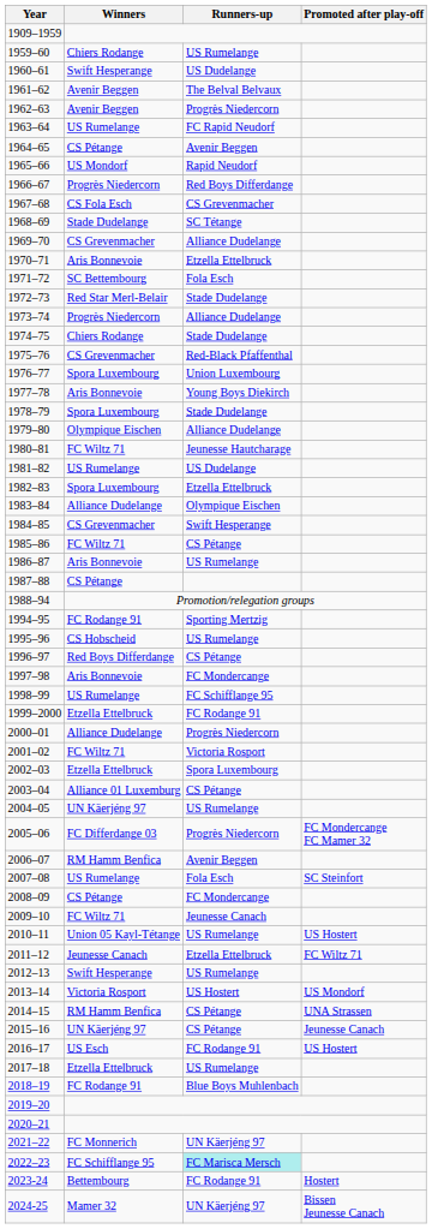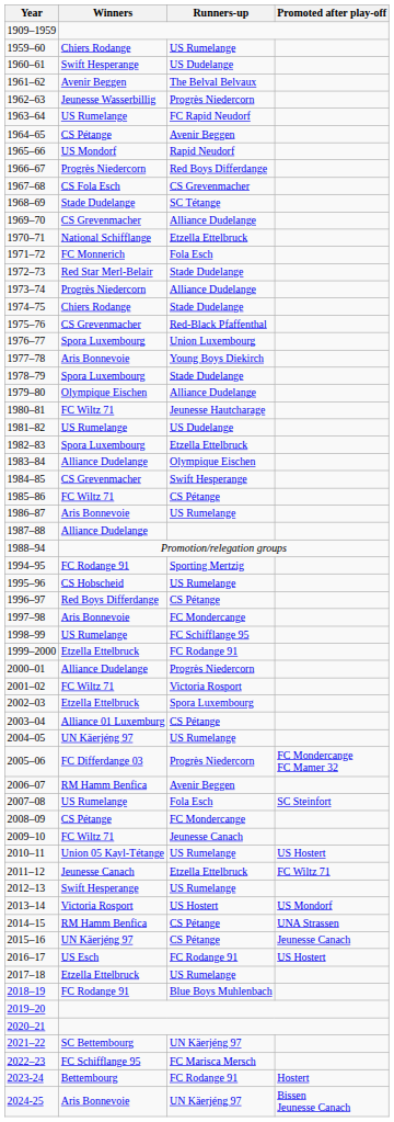 <table class="wikitable">
 <tr>
 <th>Year</th>
 <th>Winners</th>
 <th>Runners-up</th>
 <th>Promoted after play-off</th>
 </tr>
 <tr>
 <td>1909–1959</td>
 <td colspan="3"></td>
 </tr>
 <tr>
 <td>1959–60</td>
 <td><a href='#'>Chiers Rodange</a></td>
 <td><a href='#'>US Rumelange</a></td>
 <td></td>
 </tr>
 <tr>
 <td>1960–61</td>
 <td><a href='#'>Swift Hesperange</a></td>
 <td><a href='#'>US Dudelange</a></td>
 <td></td>
 </tr>
 <tr>
 <td>1961–62</td>
 <td><a href='#'>Avenir Beggen</a></td>
 <td><a href='#'>The Belval Belvaux</a></td>
 <td></td>
 </tr>
 <tr>
 <td>1962–63</td>
-<td><a href='#'>Avenir Beggen</a></td>
+<td><a href='#'>Jeunesse Wasserbillig</a></td>
 <td><a href='#'>Progrès Niedercorn</a></td>
 <td></td>
 </tr>
 <tr>
 <td>1963–64</td>
 <td><a href='#'>US Rumelange</a></td>
 <td><a href='#'>FC Rapid Neudorf</a></td>
 <td></td>
 </tr>
 <tr>
 <td>1964–65</td>
 <td><a href='#'>CS Pétange</a></td>
 <td><a href='#'>Avenir Beggen</a></td>
 <td></td>
 </tr>
 <tr>
 <td>1965–66</td>
 <td><a href='#'>US Mondorf</a></td>
 <td><a href='#'>Rapid Neudorf</a></td>
 <td></td>
 </tr>
 <tr>
 <td>1966–67</td>
 <td><a href='#'>Progrès Niedercorn</a></td>
 <td><a href='#'>Red Boys Differdange</a></td>
 <td></td>
 </tr>
 <tr>
 <td>1967–68</td>
 <td><a href='#'>CS Fola Esch</a></td>
 <td><a href='#'>CS Grevenmacher</a></td>
 <td></td>
 </tr>
 <tr>
 <td>1968–69</td>
 <td><a href='#'>Stade Dudelange</a></td>
 <td><a href='#'>SC Tétange</a></td>
 <td></td>
 </tr>
 <tr>
 <td>1969–70</td>
 <td><a href='#'>CS Grevenmacher</a></td>
 <td><a href='#'>Alliance Dudelange</a></td>
 <td></td>
 </tr>
 <tr>
 <td>1970–71</td>
-<td><a href='#'>Aris Bonnevoie</a></td>
+<td><a href='#'>National Schifflange</a></td>
 <td><a href='#'>Etzella Ettelbruck</a></td>
 <td></td>
 </tr>
 <tr>
 <td>1971–72</td>
-<td><a href='#'>SC Bettembourg</a></td>
+<td><a href='#'>FC Monnerich</a></td>
 <td><a href='#'>Fola Esch</a></td>
 <td></td>
 </tr>
 <tr>
 <td>1972–73</td>
 <td><a href='#'>Red Star Merl-Belair</a></td>
 <td><a href='#'>Stade Dudelange</a></td>
 <td></td>
 </tr>
 <tr>
 <td>1973–74</td>
 <td><a href='#'>Progrès Niedercorn</a></td>
 <td><a href='#'>Alliance Dudelange</a></td>
 <td></td>
 </tr>
 <tr>
 <td>1974–75</td>
 <td><a href='#'>Chiers Rodange</a></td>
 <td><a href='#'>Stade Dudelange</a></td>
 <td></td>
 </tr>
 <tr>
 <td>1975–76</td>
 <td><a href='#'>CS Grevenmacher</a></td>
 <td><a href='#'>Red-Black Pfaffenthal</a></td>
 <td></td>
 </tr>
 <tr>
 <td>1976–77</td>
 <td><a href='#'>Spora Luxembourg</a></td>
 <td><a href='#'>Union Luxembourg</a></td>
 <td></td>
 </tr>
 <tr>
 <td>1977–78</td>
 <td><a href='#'>Aris Bonnevoie</a></td>
 <td><a href='#'>Young Boys Diekirch</a></td>
 <td></td>
 </tr>
 <tr>
 <td>1978–79</td>
 <td><a href='#'>Spora Luxembourg</a></td>
 <td><a href='#'>Stade Dudelange</a></td>
 <td></td>
 </tr>
 <tr>
 <td>1979–80</td>
 <td><a href='#'>Olympique Eischen</a></td>
 <td><a href='#'>Alliance Dudelange</a></td>
 <td></td>
 </tr>
 <tr>
 <td>1980–81</td>
 <td><a href='#'>FC Wiltz 71</a></td>
 <td><a href='#'>Jeunesse Hautcharage</a></td>
 <td></td>
 </tr>
 <tr>
 <td>1981–82</td>
 <td><a href='#'>US Rumelange</a></td>
 <td><a href='#'>US Dudelange</a></td>
 <td></td>
 </tr>
 <tr>
 <td>1982–83</td>
 <td><a href='#'>Spora Luxembourg</a></td>
 <td><a href='#'>Etzella Ettelbruck</a></td>
 <td></td>
 </tr>
 <tr>
 <td>1983–84</td>
 <td><a href='#'>Alliance Dudelange</a></td>
 <td><a href='#'>Olympique Eischen</a></td>
 <td></td>
 </tr>
 <tr>
 <td>1984–85</td>
 <td><a href='#'>CS Grevenmacher</a></td>
 <td><a href='#'>Swift Hesperange</a></td>
 <td></td>
 </tr>
 <tr>
 <td>1985–86</td>
 <td><a href='#'>FC Wiltz 71</a></td>
 <td><a href='#'>CS Pétange</a></td>
 <td></td>
 </tr>
 <tr>
 <td>1986–87</td>
 <td><a href='#'>Aris Bonnevoie</a></td>
 <td><a href='#'>US Rumelange</a></td>
 <td></td>
 </tr>
 <tr>
 <td>1987–88</td>
-<td><a href='#'>CS Pétange</a></td>
+<td><a href='#'>Alliance Dudelange</a></td>
 <td></td>
 <td></td>
 </tr>
 <tr>
 <td>1988–94</td>
 <td colspan="3" align="center"><em>Promotion/relegation groups</em></td>
 </tr>
 <tr>
 <td>1994–95</td>
 <td><a href='#'>FC Rodange 91</a></td>
 <td><a href='#'>Sporting Mertzig</a></td>
 <td></td>
 </tr>
 <tr>
 <td>1995–96</td>
 <td><a href='#'>CS Hobscheid</a></td>
 <td><a href='#'>US Rumelange</a></td>
 <td></td>
 </tr>
 <tr>
 <td>1996–97</td>
 <td><a href='#'>Red Boys Differdange</a></td>
 <td><a href='#'>CS Pétange</a></td>
 <td></td>
 </tr>
 <tr>
 <td>1997–98</td>
 <td><a href='#'>Aris Bonnevoie</a></td>
 <td><a href='#'>FC Mondercange</a></td>
 <td></td>
 </tr>
 <tr>
 <td>1998–99</td>
 <td><a href='#'>US Rumelange</a></td>
 <td><a href='#'>FC Schifflange 95</a></td>
 <td></td>
 </tr>
 <tr>
 <td>1999–2000</td>
 <td><a href='#'>Etzella Ettelbruck</a></td>
 <td><a href='#'>FC Rodange 91</a></td>
 <td></td>
 </tr>
 <tr>
 <td>2000–01</td>
 <td><a href='#'>Alliance Dudelange</a></td>
 <td><a href='#'>Progrès Niedercorn</a></td>
 <td></td>
 </tr>
 <tr>
 <td>2001–02</td>
 <td><a href='#'>FC Wiltz 71</a></td>
 <td><a href='#'>Victoria Rosport</a></td>
 <td></td>
 </tr>
 <tr>
 <td>2002–03</td>
 <td><a href='#'>Etzella Ettelbruck</a></td>
 <td><a href='#'>Spora Luxembourg</a></td>
 <td></td>
 </tr>
 <tr>
 <td>2003–04</td>
 <td><a href='#'>Alliance 01 Luxemburg</a></td>
 <td><a href='#'>CS Pétange</a></td>
 <td></td>
 </tr>
 <tr>
 <td>2004–05</td>
 <td><a href='#'>UN Käerjéng 97</a></td>
 <td><a href='#'>US Rumelange</a></td>
 <td></td>
 </tr>
 <tr>
 <td>2005–06</td>
 <td><a href='#'>FC Differdange 03</a></td>
 <td><a href='#'>Progrès Niedercorn</a></td>
 <td><a href='#'>FC Mondercange</a><br><a href='#'>FC Mamer 32</a></td>
 </tr>
 <tr>
 <td>2006–07</td>
 <td><a href='#'>RM Hamm Benfica</a></td>
 <td><a href='#'>Avenir Beggen</a></td>
 <td></td>
 </tr>
 <tr>
 <td>2007–08</td>
 <td><a href='#'>US Rumelange</a></td>
 <td><a href='#'>Fola Esch</a></td>
 <td><a href='#'>SC Steinfort</a></td>
 </tr>
 <tr>
 <td>2008–09</td>
 <td><a href='#'>CS Pétange</a></td>
 <td><a href='#'>FC Mondercange</a></td>
 <td></td>
 </tr>
 <tr>
 <td>2009–10</td>
 <td><a href='#'>FC Wiltz 71</a></td>
 <td><a href='#'>Jeunesse Canach</a></td>
 <td></td>
 </tr>
 <tr>
 <td>2010–11</td>
 <td><a href='#'>Union 05 Kayl-Tétange</a></td>
 <td><a href='#'>US Rumelange</a></td>
 <td><a href='#'>US Hostert</a></td>
 </tr>
 <tr>
 <td>2011–12</td>
 <td><a href='#'>Jeunesse Canach</a></td>
 <td><a href='#'>Etzella Ettelbruck</a></td>
 <td><a href='#'>FC Wiltz 71</a></td>
 </tr>
 <tr>
 <td>2012–13</td>
 <td><a href='#'>Swift Hesperange</a></td>
 <td><a href='#'>US Rumelange</a></td>
 <td></td>
 </tr>
 <tr>
 <td>2013–14</td>
 <td><a href='#'>Victoria Rosport</a></td>
 <td><a href='#'>US Hostert</a></td>
 <td><a href='#'>US Mondorf</a></td>
 </tr>
 <tr>
 <td>2014–15</td>
 <td><a href='#'>RM Hamm Benfica</a></td>
 <td><a href='#'>CS Pétange</a></td>
 <td><a href='#'>UNA Strassen</a></td>
 </tr>
 <tr>
 <td>2015–16</td>
 <td><a href='#'>UN Käerjéng 97</a></td>
 <td><a href='#'>CS Pétange</a></td>
 <td><a href='#'>Jeunesse Canach</a></td>
 </tr>
 <tr>
 <td>2016–17</td>
 <td><a href='#'>US Esch</a></td>
 <td><a href='#'>FC Rodange 91</a></td>
 <td><a href='#'>US Hostert</a></td>
 </tr>
 <tr>
 <td>2017–18</td>
 <td><a href='#'>Etzella Ettelbruck</a></td>
 <td><a href='#'>US Rumelange</a></td>
 <td></td>
 </tr>
 <tr>
 <td><a href='#'>2018–19</a></td>
 <td><a href='#'>FC Rodange 91</a></td>
 <td><a href='#'>Blue Boys Muhlenbach</a></td>
 <td></td>
 </tr>
 <tr>
 <td><a href='#'>2019–20</a></td>
 <td colspan=3></td>
 </tr>
 <tr>
 <td><a href='#'>2020–21</a></td>
 <td colspan=3></td>
 </tr>
 <tr>
 <td><a href='#'>2021–22</a></td>
-<td><a href='#'>FC Monnerich</a></td>
+<td><a href='#'>SC Bettembourg</a></td>
 <td><a href='#'>UN Käerjéng 97</a></td>
 <td></td>
 </tr>
 <tr>
 <td><a href='#'>2022–23</a></td>
 <td><a href='#'>FC Schifflange 95</a></td>
-<td style="background: paleturquoise;"><a href='#'>FC Marisca Mersch</a></td>
+<td><a href='#'>FC Marisca Mersch</a></td>
 </tr>
 <tr>
 <td><a href='#'>2023-24</a></td>
 <td><a href='#'>Bettembourg</a></td>
 <td><a href='#'>FC Rodange 91</a></td>
 <td><a href='#'>Hostert</a></td>
 </tr>
 <tr>
 <td><a href='#'>2024-25</a></td>
-<td><a href='#'>Mamer 32</a></td>
+<td><a href='#'>Aris Bonnevoie</a></td>
 <td><a href='#'>UN Käerjéng 97</a></td>
 <td><a href='#'>Bissen</a><br><a href='#'>Jeunesse Canach</a></td>
 </tr>
 </table>
